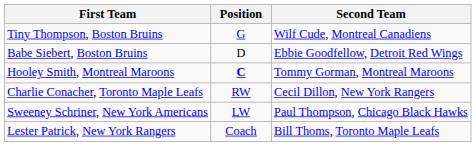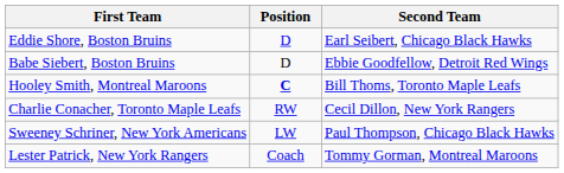 <table class="wikitable">
 <tr>
 <th>First Team</th>
 <th>  Position  </th>
 <th>Second Team</th>
 </tr>
 <tr>
-<td><a href='#'>Tiny Thompson</a>, <a href='#'>Boston Bruins</a></td>
-<td align=center><a href='#'>G</a></td>
-<td><a href='#'>Wilf Cude</a>, <a href='#'>Montreal Canadiens</a></td>
+<td><a href='#'>Eddie Shore</a>, <a href='#'>Boston Bruins</a></td>
+<td align=center><a href='#'>D</a></td>
+<td><a href='#'>Earl Seibert</a>, <a href='#'>Chicago Black Hawks</a></td>
 </tr>
 <tr>
 <td><a href='#'>Babe Siebert</a>, <a href='#'>Boston Bruins</a></td>
 <td align=center>D</td>
 <td><a href='#'>Ebbie Goodfellow</a>, <a href='#'>Detroit Red Wings</a></td>
 </tr>
 <tr>
 <td><a href='#'>Hooley Smith</a>, <a href='#'>Montreal Maroons</a></td>
 <td align=center><strong><a href='#'>C</a></strong></td>
-<td><a href='#'>Tommy Gorman</a>, <a href='#'>Montreal Maroons</a></td>
+<td><a href='#'>Bill Thoms</a>, <a href='#'>Toronto Maple Leafs</a></td>
 </tr>
 <tr>
 <td><a href='#'>Charlie Conacher</a>, <a href='#'>Toronto Maple Leafs</a></td>
 <td align=center><a href='#'>RW</a></td>
 <td><a href='#'>Cecil Dillon</a>, <a href='#'>New York Rangers</a></td>
 </tr>
 <tr>
 <td><a href='#'>Sweeney Schriner</a>, <a href='#'>New York Americans</a></td>
 <td align=center><a href='#'>LW</a></td>
 <td><a href='#'>Paul Thompson</a>, <a href='#'>Chicago Black Hawks</a></td>
 </tr>
 <tr>
 <td><a href='#'>Lester Patrick</a>, <a href='#'>New York Rangers</a></td>
 <td align=center><a href='#'>Coach</a></td>
-<td><a href='#'>Bill Thoms</a>, <a href='#'>Toronto Maple Leafs</a></td>
+<td><a href='#'>Tommy Gorman</a>, <a href='#'>Montreal Maroons</a></td>
 </tr>
 </table>
